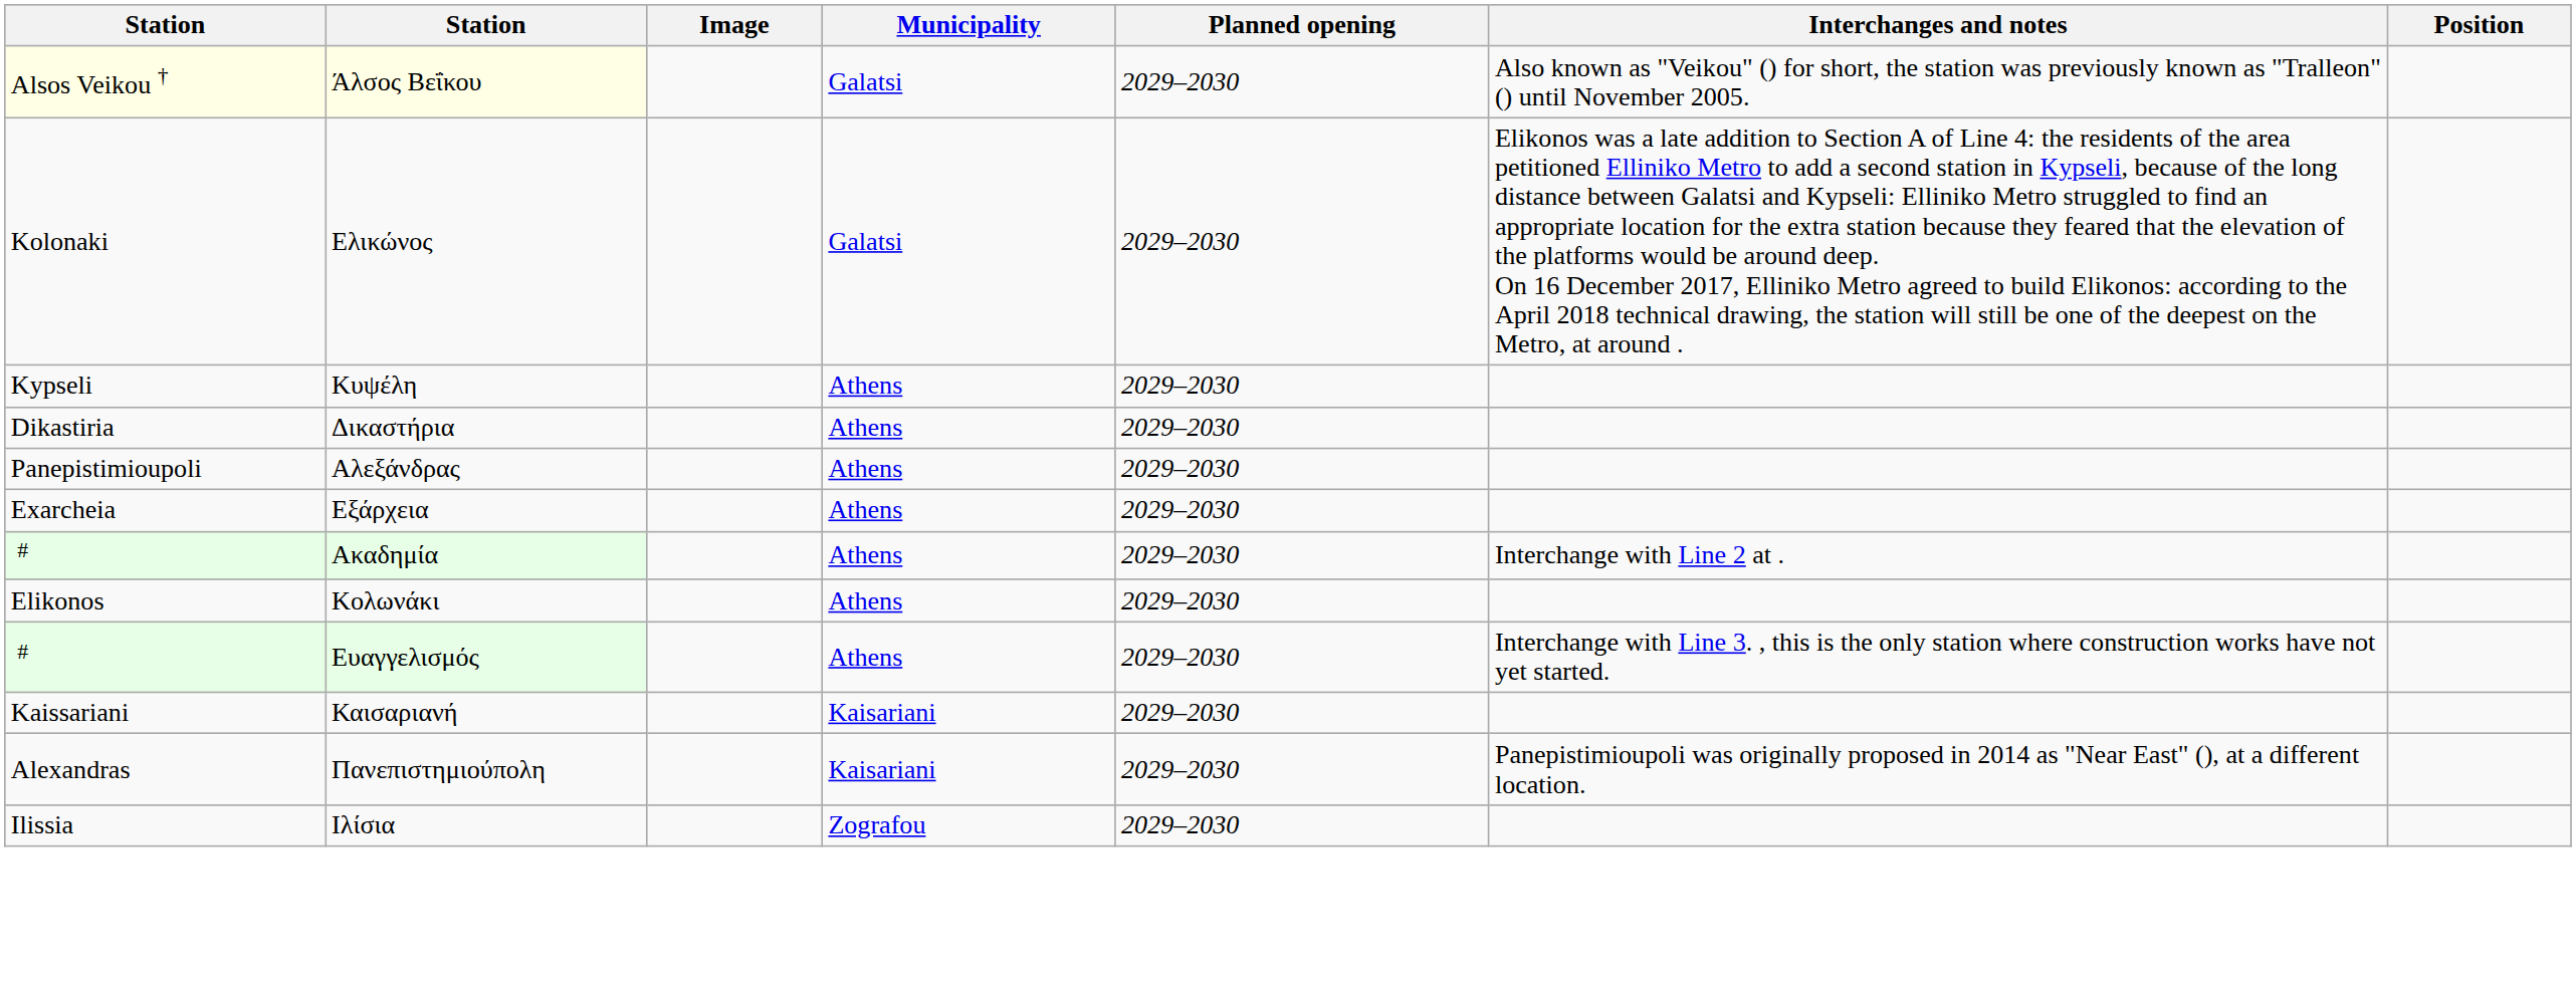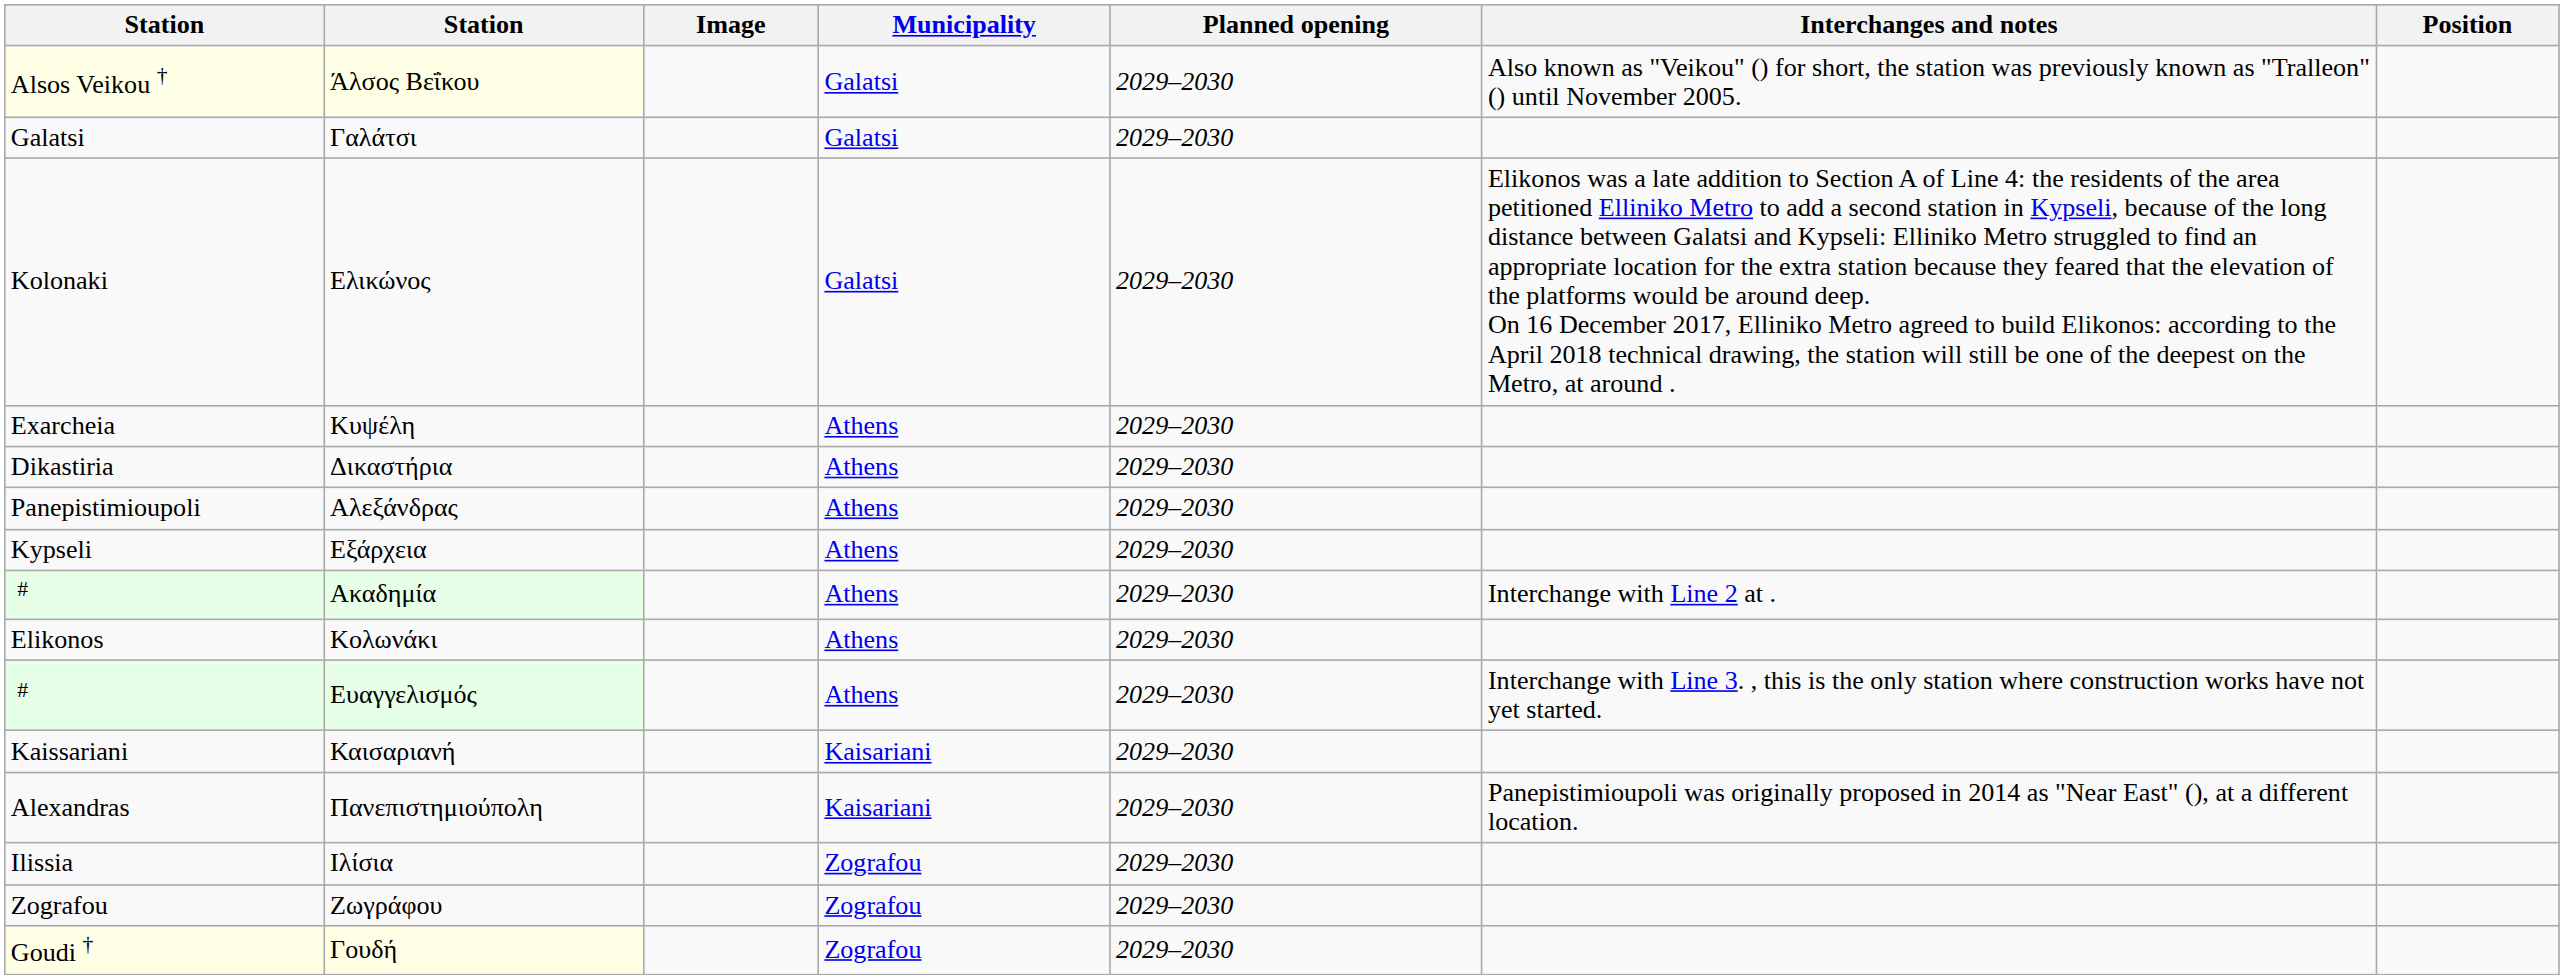 <table class="wikitable sortable">
 <tr>
 <th style="min-width:120px;width:12.5%">Station<br></th>
 <th style="min-width:120px;width:12.5%">Station<br></th>
 <th style="width:100px" class="unsortable">Image</th>
 <th><a href='#'>Municipality</a></th>
 <th data-sort-type="date">Planned opening<br></th>
 <th style="width:35%" class="unsortable">Interchanges and notes</th>
 <th style="width:105px" class="unsortable">Position</th>
 </tr>
 <tr id="407">
 <td style="background-color:#FFFFE6">Alsos Veikou <sup>†</sup></td>
 <td style="background-color:#FFFFE6">Άλσος Βεΐκου</td>
 <td></td>
 <td><a href='#'>Galatsi</a></td>
 <td><em>2029–2030</em></td>
 <td>Also known as "Veikou" () for short, the station was previously known as "Tralleon" () until November 2005.</td>
 <td></td>
 </tr>
+<tr id="408">
+<td>Galatsi</td>
+<td>Γαλάτσι</td>
+<td></td>
+<td><a href='#'>Galatsi</a></td>
+<td><em>2029–2030</em></td>
+<td></td>
+<td></td>
+</tr>
 <tr id="409">
 <td>Kolonaki</td>
 <td>Ελικώνος</td>
 <td></td>
 <td><a href='#'>Galatsi</a></td>
 <td><em>2029–2030</em></td>
 <td>Elikonos was a late addition to Section A of Line 4: the residents of the area petitioned <a href='#'>Elliniko Metro</a> to add a second station in <a href='#'>Kypseli</a>, because of the long distance between Galatsi and Kypseli: Elliniko Metro struggled to find an appropriate location for the extra station because they feared that the elevation of the platforms would be around  deep.<br>On 16 December 2017, Elliniko Metro agreed to build Elikonos: according to the April 2018 technical drawing, the station will still be one of the deepest on the Metro, at around .</td>
 <td></td>
 </tr>
 <tr id="410">
-<td>Kypseli</td>
+<td>Exarcheia</td>
 <td>Κυψέλη</td>
 <td></td>
 <td><a href='#'>Athens</a></td>
 <td><em>2029–2030</em></td>
 <td></td>
 <td></td>
 </tr>
 <tr id="411">
 <td>Dikastiria</td>
 <td>Δικαστήρια</td>
 <td></td>
 <td><a href='#'>Athens</a></td>
 <td><em>2029–2030</em></td>
 <td></td>
 <td></td>
 </tr>
 <tr id="412">
 <td>Panepistimioupoli</td>
 <td>Αλεξάνδρας</td>
 <td></td>
 <td><a href='#'>Athens</a></td>
 <td><em>2029–2030</em></td>
 <td></td>
 <td></td>
 </tr>
 <tr id="413">
-<td>Exarcheia</td>
+<td>Kypseli</td>
 <td>Εξάρχεια</td>
 <td></td>
 <td><a href='#'>Athens</a></td>
 <td><em>2029–2030</em></td>
 <td></td>
 <td></td>
 </tr>
 <tr id="414">
 <td style="background-color:#E6FFE6"> <sup>#</sup></td>
 <td style="background-color:#E6FFE6">Ακαδημία</td>
 <td></td>
 <td><a href='#'>Athens</a></td>
 <td><em>2029–2030</em></td>
 <td>Interchange with <a href='#'>Line 2</a> at .</td>
 <td></td>
 </tr>
 <tr id="415">
 <td>Elikonos</td>
 <td>Κολωνάκι</td>
 <td></td>
 <td><a href='#'>Athens</a></td>
 <td><em>2029–2030</em></td>
 <td></td>
 <td></td>
 </tr>
 <tr id="416">
 <td style="background-color:#E6FFE6"> <sup>#</sup></td>
 <td style="background-color:#E6FFE6">Ευαγγελισμός</td>
 <td></td>
 <td><a href='#'>Athens</a></td>
 <td><em>2029–2030</em></td>
 <td>Interchange with <a href='#'>Line 3</a>. , this is the only station where construction works have not yet started.</td>
 <td></td>
 </tr>
 <tr id="417">
 <td>Kaissariani</td>
 <td>Καισαριανή</td>
 <td></td>
 <td><a href='#'>Kaisariani</a></td>
 <td><em>2029–2030</em></td>
 <td></td>
 <td></td>
 </tr>
 <tr id="418">
 <td>Alexandras</td>
 <td>Πανεπιστημιούπολη</td>
 <td></td>
 <td><a href='#'>Kaisariani</a></td>
 <td><em>2029–2030</em></td>
 <td>Panepistimioupoli was originally proposed in 2014 as "Near East" (), at a different location.</td>
 <td></td>
 </tr>
 <tr id="419">
 <td>Ilissia</td>
 <td>Ιλίσια</td>
 <td></td>
 <td><a href='#'>Zografou</a></td>
 <td><em>2029–2030</em></td>
 <td></td>
 <td></td>
 </tr>
+<tr id="420">
+<td>Zografou</td>
+<td>Ζωγράφου</td>
+<td></td>
+<td><a href='#'>Zografou</a></td>
+<td><em>2029–2030</em></td>
+<td></td>
+<td></td>
+</tr>
+<tr id="421">
+<td style="background-color:#FFFFE6">Goudi <sup>†</sup></td>
+<td style="background-color:#FFFFE6">Γουδή</td>
+<td></td>
+<td><a href='#'>Zografou</a></td>
+<td><em>2029–2030</em></td>
+<td></td>
+<td></td>
+</tr>
 </table>
